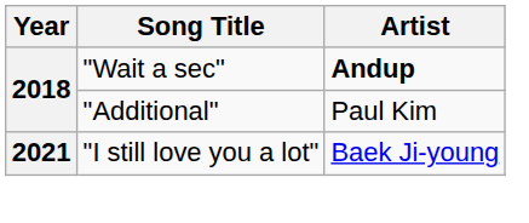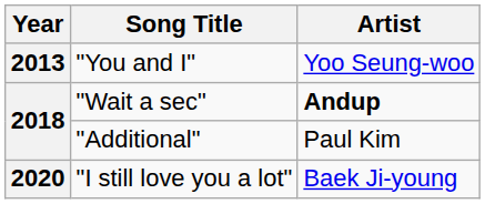 <table class="wikitable sortable plainrowheaders">
 <tr>
 <th scope="col">Year</th>
 <th scope="col">Song Title</th>
 <th scope="col">Artist</th>
+</tr>
+<tr>
+<th scope="row">2013</th>
+<td>"You and I"</td>
+<td><a href='#'>Yoo Seung-woo</a></td>
 </tr>
 <tr>
 <th scope="row" rowspan=2>2018</th>
 <td>"Wait a sec"</td>
 <td><strong>Andup</strong></td>
 </tr>
 <tr>
 <td>"Additional"</td>
 <td>Paul Kim</td>
 </tr>
 <tr>
-<th scope="row">2021</th>
+<th scope="row">2020</th>
 <td>"I still love you a lot"</td>
 <td><a href='#'>Baek Ji-young</a></td>
 </tr>
 </table>
